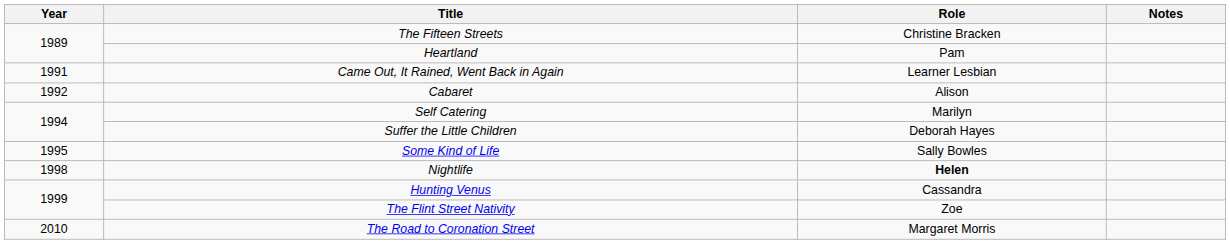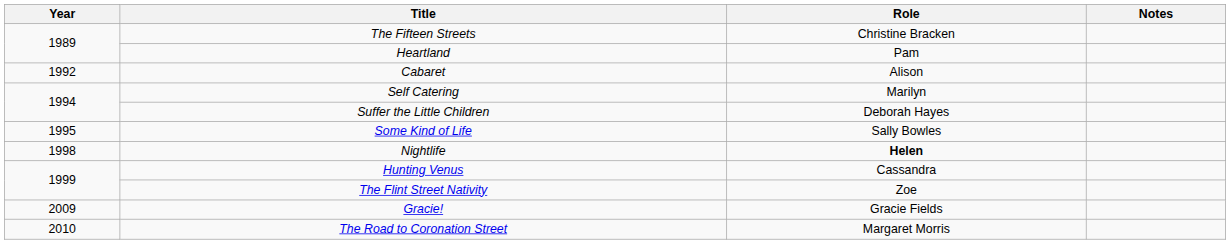 <table class="wikitable"  style="width:80%; text-align:center;">
 <tr>
 <th>Year</th>
 <th>Title</th>
 <th>Role</th>
 <th>Notes</th>
 </tr>
 <tr>
 <td rowspan="2">1989</td>
 <td><em>The Fifteen Streets</em></td>
 <td>Christine Bracken</td>
 <td></td>
 </tr>
 <tr>
 <td><em>Heartland</em></td>
 <td>Pam</td>
-<td></td>
-</tr>
-<tr>
-<td>1991</td>
-<td><em>Came Out, It Rained, Went Back in Again</em></td>
-<td>Learner Lesbian</td>
 <td></td>
 </tr>
 <tr>
 <td>1992</td>
 <td><em>Cabaret</em></td>
 <td>Alison</td>
 <td></td>
 </tr>
 <tr>
 <td rowspan="2">1994</td>
 <td><em>Self Catering</em></td>
 <td>Marilyn</td>
 <td></td>
 </tr>
 <tr>
 <td><em>Suffer the Little Children</em></td>
 <td>Deborah Hayes</td>
 <td></td>
 </tr>
 <tr>
 <td>1995</td>
 <td><em><a href='#'>Some Kind of Life</a></em></td>
 <td>Sally Bowles</td>
 <td></td>
 </tr>
 <tr>
 <td>1998</td>
 <td><em>Nightlife</em></td>
 <td><strong>Helen</strong></td>
 <td></td>
 </tr>
 <tr>
 <td rowspan="2">1999</td>
 <td><em><a href='#'>Hunting Venus</a></em></td>
 <td>Cassandra</td>
 <td></td>
 </tr>
 <tr>
 <td><em><a href='#'>The Flint Street Nativity</a></em></td>
 <td>Zoe</td>
 <td></td>
 </tr>
 <tr>
+<td>2009</td>
+<td><em><a href='#'>Gracie!</a></em></td>
+<td>Gracie Fields</td>
+<td></td>
+</tr>
+<tr>
 <td>2010</td>
 <td><em><a href='#'>The Road to Coronation Street</a></em></td>
 <td>Margaret Morris</td>
 <td></td>
 </tr>
 </table>
